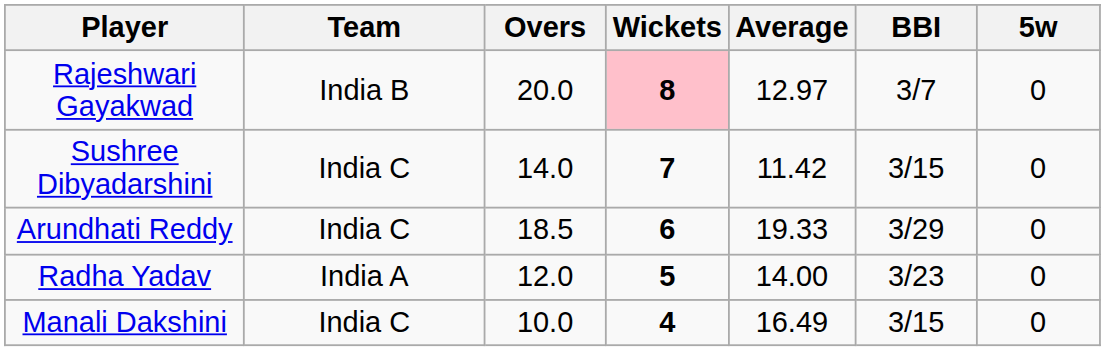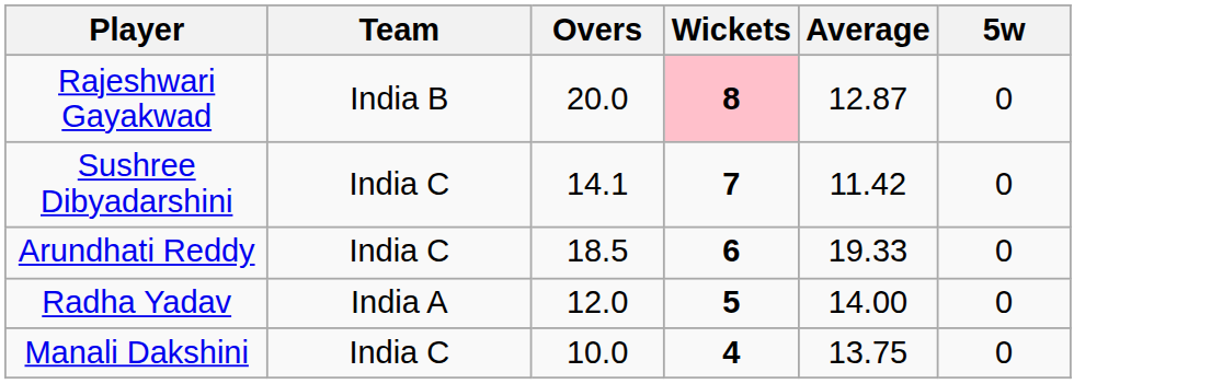 <table class="wikitable" style="text-align:center">
 <tr>
 <th width=125>Player</th>
 <th width=125>Team</th>
 <th width=60>Overs</th>
 <th width=60>Wickets</th>
 <th width=60>Average</th>
-<th width=60>BBI</th>
 <th width=60>5w</th>
 </tr>
 <tr>
 <td><a href='#'>Rajeshwari Gayakwad</a></td>
 <td>India B</td>
 <td>20.0</td>
 <td style="background: pink;"><strong>8</strong></td>
-<td>12.97</td>
-<td>3/7</td>
+<td>12.87</td>
 <td>0</td>
 </tr>
 <tr>
 <td><a href='#'>Sushree Dibyadarshini</a></td>
 <td>India C</td>
-<td>14.0</td>
+<td>14.1</td>
 <td><strong>7</strong></td>
 <td>11.42</td>
-<td>3/15</td>
 <td>0</td>
 </tr>
 <tr>
 <td><a href='#'>Arundhati Reddy</a></td>
 <td>India C</td>
 <td>18.5</td>
 <td><strong>6</strong></td>
 <td>19.33</td>
-<td>3/29</td>
 <td>0</td>
 </tr>
 <tr>
 <td><a href='#'>Radha Yadav</a></td>
 <td>India A</td>
 <td>12.0</td>
 <td><strong>5</strong></td>
 <td>14.00</td>
-<td>3/23</td>
 <td>0</td>
 </tr>
 <tr>
 <td><a href='#'>Manali Dakshini</a></td>
 <td>India C</td>
 <td>10.0</td>
 <td><strong>4</strong></td>
-<td>16.49</td>
-<td>3/15</td>
+<td>13.75</td>
 <td>0</td>
 </tr>
 </table>
